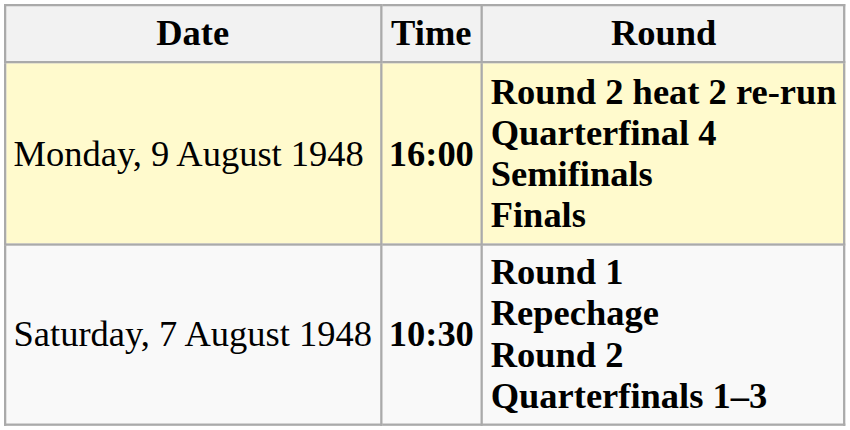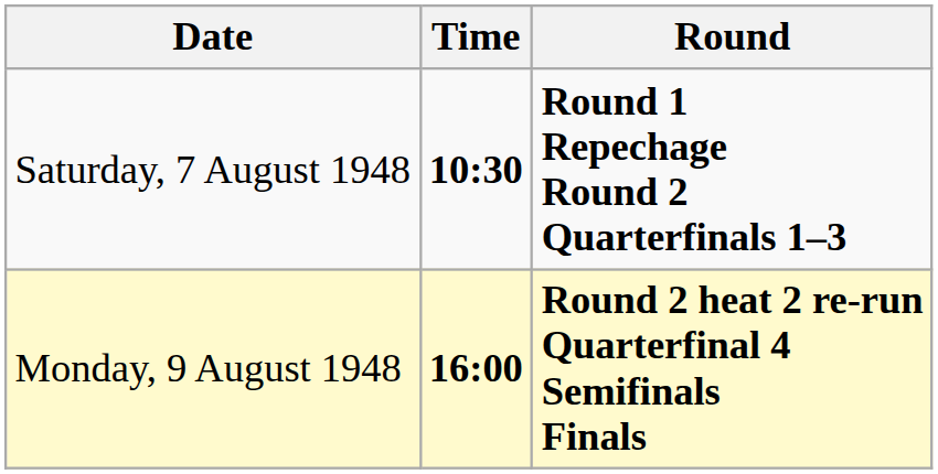 <table class="wikitable">
 <tr>
 <th>Date</th>
 <th>Time</th>
 <th>Round</th>
 </tr>
+<tr>
+<td>Saturday, 7 August 1948</td>
+<td><strong>10:30</strong></td>
+<td><strong>Round 1</strong><br><strong>Repechage</strong><br><strong>Round 2</strong><br><strong>Quarterfinals 1–3</strong></td>
+</tr>
 <tr style=background:lemonchiffon>
 <td>Monday, 9 August 1948</td>
 <td><strong>16:00</strong></td>
 <td><strong>Round 2 heat 2 re-run</strong><br><strong>Quarterfinal 4</strong><br><strong>Semifinals</strong><br><strong>Finals</strong></td>
 </tr>
-<tr>
-<td>Saturday, 7 August 1948</td>
-<td><strong>10:30</strong></td>
-<td><strong>Round 1</strong><br><strong>Repechage</strong><br><strong>Round 2</strong><br><strong>Quarterfinals 1–3</strong></td>
-</tr>
 </table>
